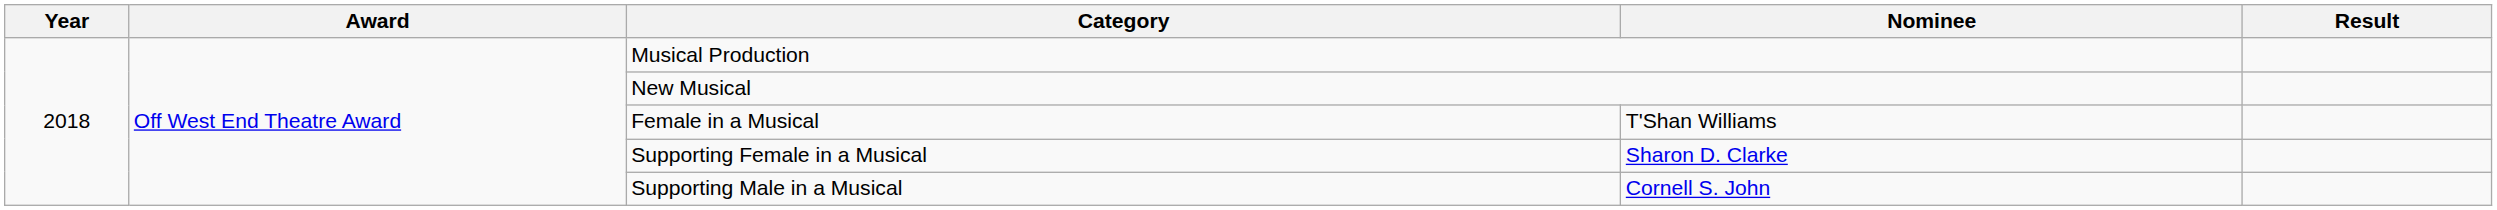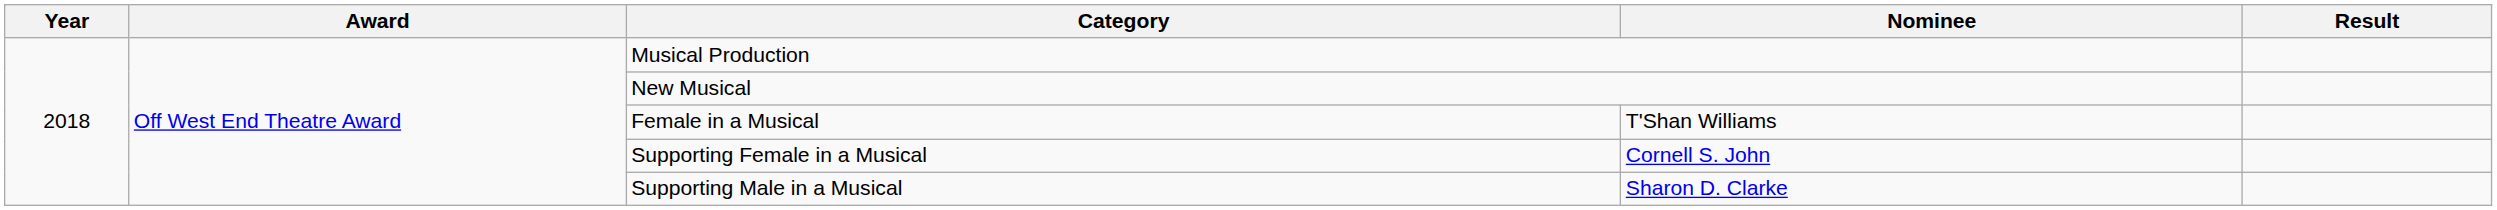 <table class="wikitable" width="95%">
 <tr>
 <th width="5%">Year</th>
 <th width="20%">Award</th>
 <th width="40%">Category</th>
 <th width="25%">Nominee</th>
 <th>Result</th>
 </tr>
 <tr>
 <td rowspan="5" align="center">2018</td>
 <td rowspan="5"><a href='#'>Off West End Theatre Award</a></td>
 <td colspan="2">Musical Production</td>
 <td></td>
 </tr>
 <tr>
 <td colspan="2">New Musical</td>
 <td></td>
 </tr>
 <tr>
 <td>Female in a Musical</td>
 <td>T'Shan Williams</td>
 <td></td>
 </tr>
 <tr>
 <td>Supporting Female in a Musical</td>
-<td><a href='#'>Sharon D. Clarke</a></td>
+<td><a href='#'>Cornell S. John</a></td>
 <td></td>
 </tr>
 <tr>
 <td>Supporting Male in a Musical</td>
-<td><a href='#'>Cornell S. John</a></td>
+<td><a href='#'>Sharon D. Clarke</a></td>
 <td></td>
 </tr>
 </table>
